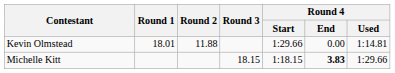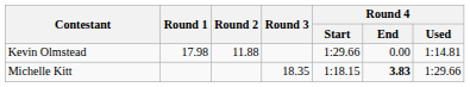 <table class="wikitable">
 <tr>
 <th rowspan="2" width="200">Contestant</th>
 <th rowspan="2" width="60">Round 1</th>
 <th rowspan="2" width="60">Round 2</th>
 <th rowspan="2" width="60">Round 3</th>
 <th colspan="3">Round 4</th>
 </tr>
 <tr>
 <th width="60">Start</th>
 <th width="60">End</th>
 <th width="60">Used</th>
 </tr>
 <tr>
 <td> Kevin Olmstead</td>
-<td align = right>18.01</td>
+<td align = right>17.98</td>
 <td align = right>11.88</td>
 <td align = right></td>
 <td align = right>1:29.66</td>
 <td align = right>0.00</td>
 <td align = right>1:14.81</td>
 </tr>
 <tr>
 <td> Michelle Kitt</td>
 <td align = right></td>
 <td align = right></td>
-<td align = right>18.15</td>
+<td align = right>18.35</td>
 <td align = right>1:18.15</td>
 <td align = right><strong>3.83</strong></td>
 <td align = right>1:29.66</td>
 </tr>
 </table>
